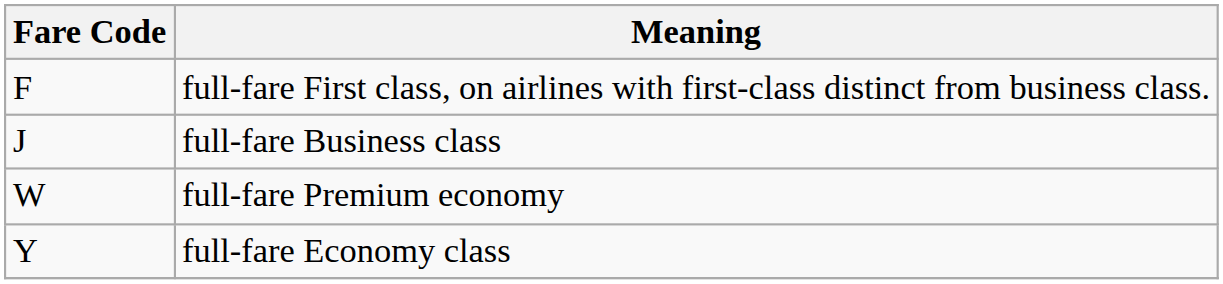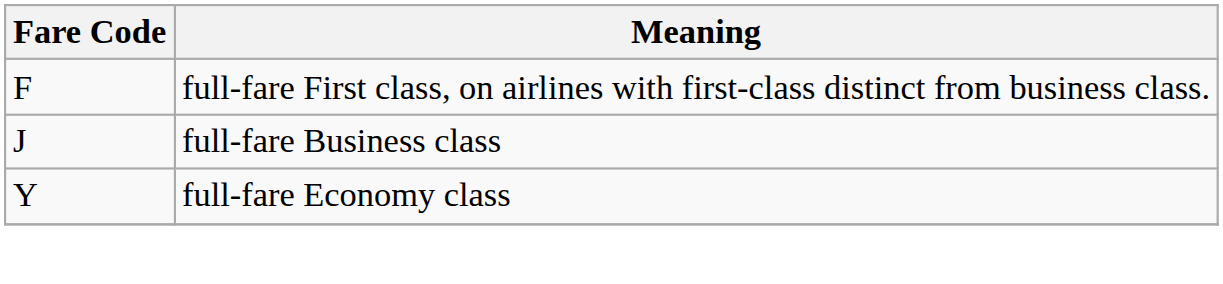 <table class="wikitable">
 <tr>
 <th>Fare Code</th>
 <th>Meaning</th>
 </tr>
 <tr>
 <td>F</td>
 <td>full-fare First class, on airlines with first-class distinct from business class.</td>
 </tr>
 <tr>
 <td>J</td>
 <td>full-fare Business class</td>
 </tr>
 <tr>
-<td>W</td>
-<td>full-fare Premium economy</td>
-</tr>
-<tr>
 <td>Y</td>
 <td>full-fare Economy class</td>
 </tr>
 <tr>
 </tr>
 </table>
